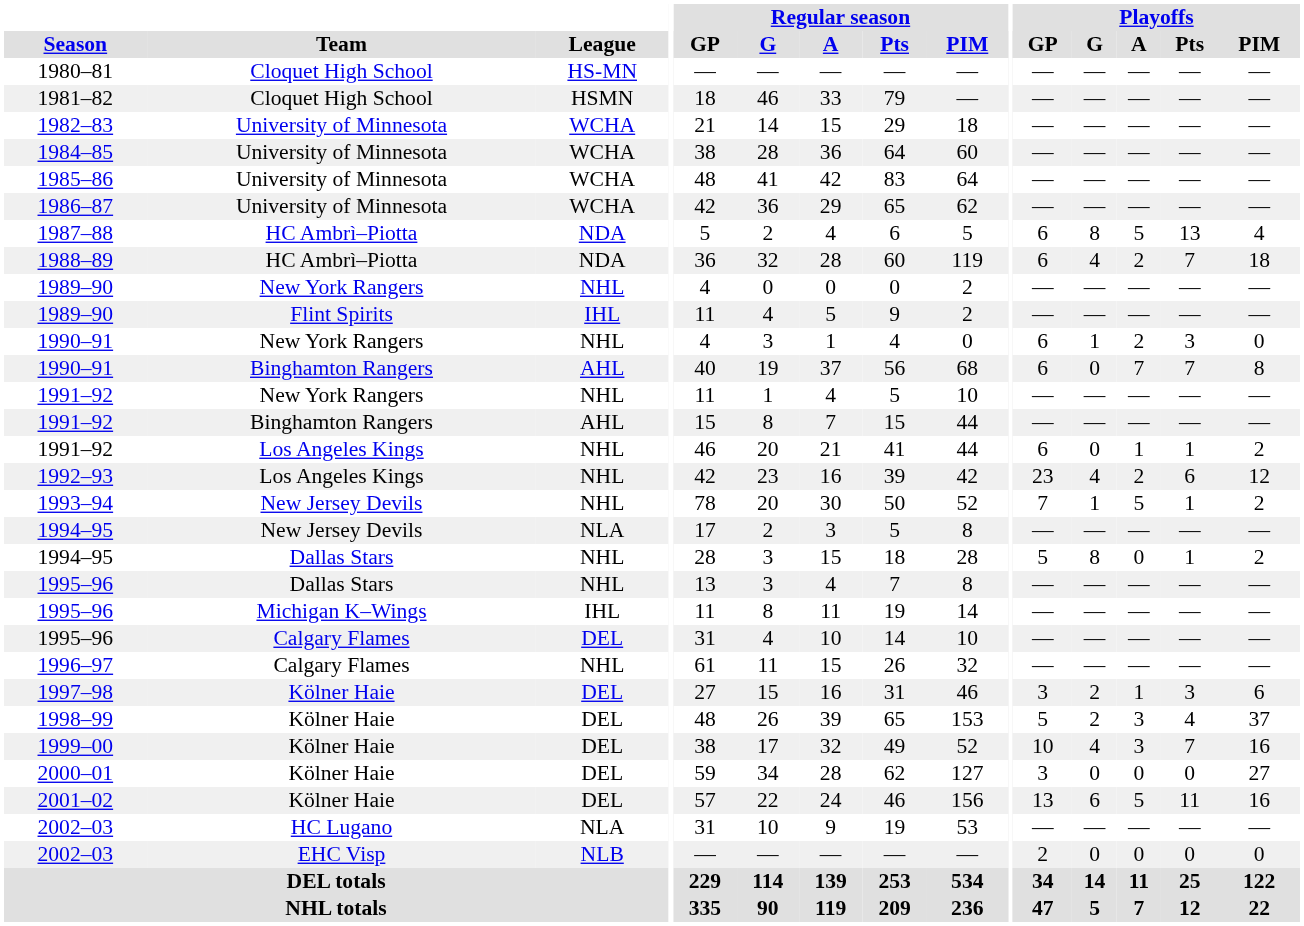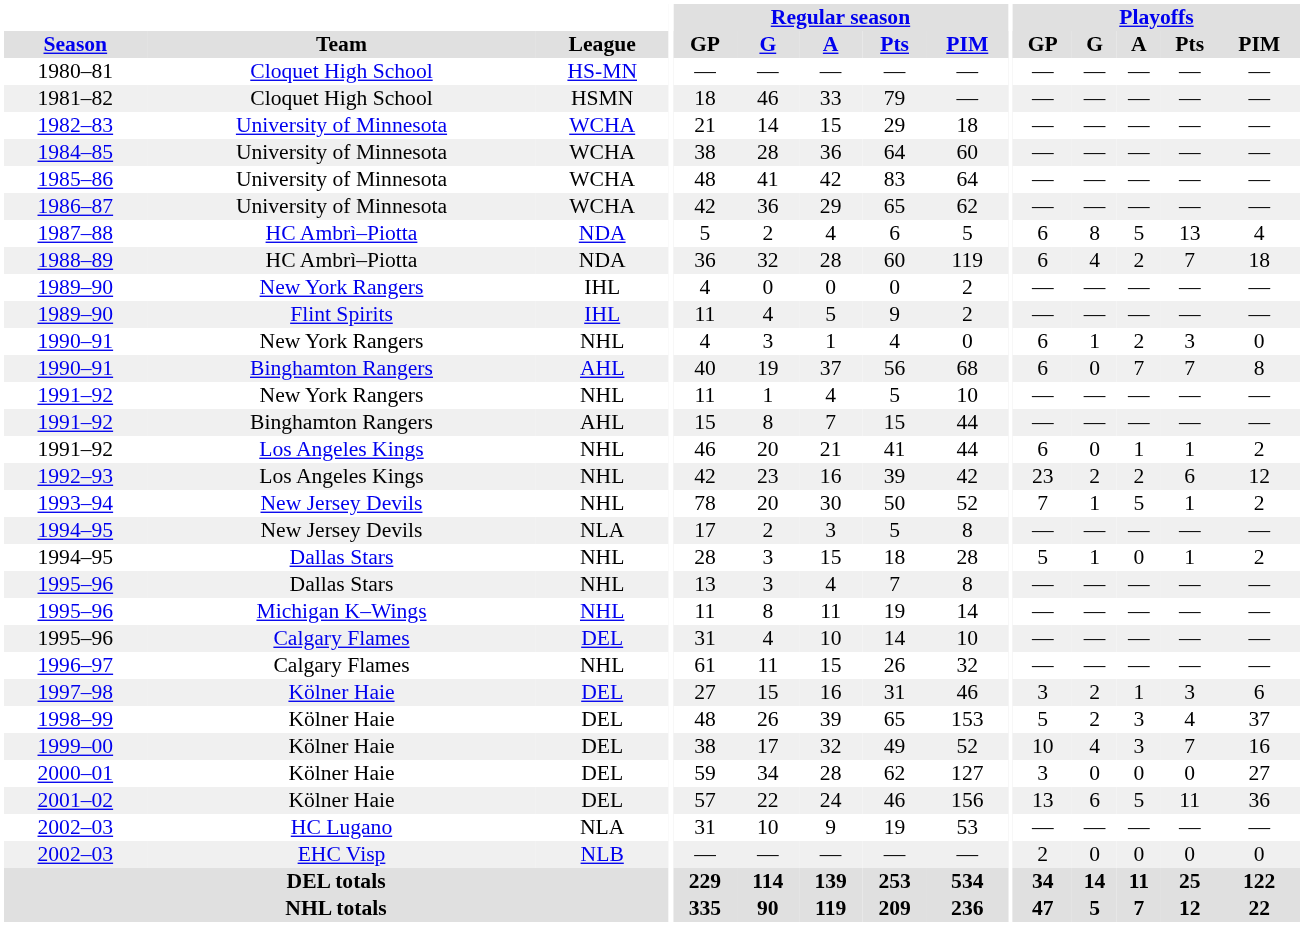 <table border="0" cellpadding="1" cellspacing="0" style="text-align:center; width:60em">
 <tr bgcolor="#e0e0e0">
 <th colspan="3" bgcolor="#ffffff"></th>
 <th rowspan="100" bgcolor="#ffffff"></th>
 <th colspan="5"><a href='#'>Regular season</a></th>
 <th rowspan="100" bgcolor="#ffffff"></th>
 <th colspan="5"><a href='#'>Playoffs</a></th>
 </tr>
 <tr bgcolor="#e0e0e0">
 <th><a href='#'>Season</a></th>
 <th>Team</th>
 <th>League</th>
 <th>GP</th>
 <th><a href='#'>G</a></th>
 <th><a href='#'>A</a></th>
 <th><a href='#'>Pts</a></th>
 <th><a href='#'>PIM</a></th>
 <th>GP</th>
 <th>G</th>
 <th>A</th>
 <th>Pts</th>
 <th>PIM</th>
 </tr>
 <tr>
 <td>1980–81</td>
 <td><a href='#'>Cloquet High School</a></td>
 <td><a href='#'>HS-MN</a></td>
 <td>—</td>
 <td>—</td>
 <td>—</td>
 <td>—</td>
 <td>—</td>
 <td>—</td>
 <td>—</td>
 <td>—</td>
 <td>—</td>
 <td>—</td>
 </tr>
 <tr bgcolor="#f0f0f0">
 <td>1981–82</td>
 <td>Cloquet High School</td>
 <td>HSMN</td>
 <td>18</td>
 <td>46</td>
 <td>33</td>
 <td>79</td>
 <td>—</td>
 <td>—</td>
 <td>—</td>
 <td>—</td>
 <td>—</td>
 <td>—</td>
 </tr>
 <tr>
 <td><a href='#'>1982–83</a></td>
 <td><a href='#'>University of Minnesota</a></td>
 <td><a href='#'>WCHA</a></td>
 <td>21</td>
 <td>14</td>
 <td>15</td>
 <td>29</td>
 <td>18</td>
 <td>—</td>
 <td>—</td>
 <td>—</td>
 <td>—</td>
 <td>—</td>
 </tr>
 <tr bgcolor="#f0f0f0">
 <td><a href='#'>1984–85</a></td>
 <td>University of Minnesota</td>
 <td>WCHA</td>
 <td>38</td>
 <td>28</td>
 <td>36</td>
 <td>64</td>
 <td>60</td>
 <td>—</td>
 <td>—</td>
 <td>—</td>
 <td>—</td>
 <td>—</td>
 </tr>
 <tr>
 <td><a href='#'>1985–86</a></td>
 <td>University of Minnesota</td>
 <td>WCHA</td>
 <td>48</td>
 <td>41</td>
 <td>42</td>
 <td>83</td>
 <td>64</td>
 <td>—</td>
 <td>—</td>
 <td>—</td>
 <td>—</td>
 <td>—</td>
 </tr>
 <tr bgcolor="#f0f0f0">
 <td><a href='#'>1986–87</a></td>
 <td>University of Minnesota</td>
 <td>WCHA</td>
 <td>42</td>
 <td>36</td>
 <td>29</td>
 <td>65</td>
 <td>62</td>
 <td>—</td>
 <td>—</td>
 <td>—</td>
 <td>—</td>
 <td>—</td>
 </tr>
 <tr>
 <td><a href='#'>1987–88</a></td>
 <td><a href='#'>HC Ambrì–Piotta</a></td>
 <td><a href='#'>NDA</a></td>
 <td>5</td>
 <td>2</td>
 <td>4</td>
 <td>6</td>
 <td>5</td>
 <td>6</td>
 <td>8</td>
 <td>5</td>
 <td>13</td>
 <td>4</td>
 </tr>
 <tr bgcolor="#f0f0f0">
 <td><a href='#'>1988–89</a></td>
 <td>HC Ambrì–Piotta</td>
 <td>NDA</td>
 <td>36</td>
 <td>32</td>
 <td>28</td>
 <td>60</td>
 <td>119</td>
 <td>6</td>
 <td>4</td>
 <td>2</td>
 <td>7</td>
 <td>18</td>
 </tr>
 <tr>
 <td><a href='#'>1989–90</a></td>
 <td><a href='#'>New York Rangers</a></td>
-<td><a href='#'>NHL</a></td>
+<td>IHL</td>
 <td>4</td>
 <td>0</td>
 <td>0</td>
 <td>0</td>
 <td>2</td>
 <td>—</td>
 <td>—</td>
 <td>—</td>
 <td>—</td>
 <td>—</td>
 </tr>
 <tr bgcolor="#f0f0f0">
 <td><a href='#'>1989–90</a></td>
 <td><a href='#'>Flint Spirits</a></td>
 <td><a href='#'>IHL</a></td>
 <td>11</td>
 <td>4</td>
 <td>5</td>
 <td>9</td>
 <td>2</td>
 <td>—</td>
 <td>—</td>
 <td>—</td>
 <td>—</td>
 <td>—</td>
 </tr>
 <tr>
 <td><a href='#'>1990–91</a></td>
 <td>New York Rangers</td>
 <td>NHL</td>
 <td>4</td>
 <td>3</td>
 <td>1</td>
 <td>4</td>
 <td>0</td>
 <td>6</td>
 <td>1</td>
 <td>2</td>
 <td>3</td>
 <td>0</td>
 </tr>
 <tr bgcolor="#f0f0f0">
 <td><a href='#'>1990–91</a></td>
 <td><a href='#'>Binghamton Rangers</a></td>
 <td><a href='#'>AHL</a></td>
 <td>40</td>
 <td>19</td>
 <td>37</td>
 <td>56</td>
 <td>68</td>
 <td>6</td>
 <td>0</td>
 <td>7</td>
 <td>7</td>
 <td>8</td>
 </tr>
 <tr>
 <td><a href='#'>1991–92</a></td>
 <td>New York Rangers</td>
 <td>NHL</td>
 <td>11</td>
 <td>1</td>
 <td>4</td>
 <td>5</td>
 <td>10</td>
 <td>—</td>
 <td>—</td>
 <td>—</td>
 <td>—</td>
 <td>—</td>
 </tr>
 <tr bgcolor="#f0f0f0">
 <td><a href='#'>1991–92</a></td>
 <td>Binghamton Rangers</td>
 <td>AHL</td>
 <td>15</td>
 <td>8</td>
 <td>7</td>
 <td>15</td>
 <td>44</td>
 <td>—</td>
 <td>—</td>
 <td>—</td>
 <td>—</td>
 <td>—</td>
 </tr>
 <tr>
 <td>1991–92</td>
 <td><a href='#'>Los Angeles Kings</a></td>
 <td>NHL</td>
 <td>46</td>
 <td>20</td>
 <td>21</td>
 <td>41</td>
 <td>44</td>
 <td>6</td>
 <td>0</td>
 <td>1</td>
 <td>1</td>
 <td>2</td>
 </tr>
 <tr bgcolor="#f0f0f0">
 <td><a href='#'>1992–93</a></td>
 <td>Los Angeles Kings</td>
 <td>NHL</td>
 <td>42</td>
 <td>23</td>
 <td>16</td>
 <td>39</td>
 <td>42</td>
 <td>23</td>
-<td>4</td>
+<td>2</td>
 <td>2</td>
 <td>6</td>
 <td>12</td>
 </tr>
 <tr>
 <td><a href='#'>1993–94</a></td>
 <td><a href='#'>New Jersey Devils</a></td>
 <td>NHL</td>
 <td>78</td>
 <td>20</td>
 <td>30</td>
 <td>50</td>
 <td>52</td>
 <td>7</td>
 <td>1</td>
 <td>5</td>
 <td>1</td>
 <td>2</td>
 </tr>
 <tr bgcolor="#f0f0f0">
 <td><a href='#'>1994–95</a></td>
 <td>New Jersey Devils</td>
 <td>NLA</td>
 <td>17</td>
 <td>2</td>
 <td>3</td>
 <td>5</td>
 <td>8</td>
 <td>—</td>
 <td>—</td>
 <td>—</td>
 <td>—</td>
 <td>—</td>
 </tr>
 <tr>
 <td>1994–95</td>
 <td><a href='#'>Dallas Stars</a></td>
 <td>NHL</td>
 <td>28</td>
 <td>3</td>
 <td>15</td>
 <td>18</td>
 <td>28</td>
 <td>5</td>
-<td>8</td>
+<td>1</td>
 <td>0</td>
 <td>1</td>
 <td>2</td>
 </tr>
 <tr bgcolor="#f0f0f0">
 <td><a href='#'>1995–96</a></td>
 <td>Dallas Stars</td>
 <td>NHL</td>
 <td>13</td>
 <td>3</td>
 <td>4</td>
 <td>7</td>
 <td>8</td>
 <td>—</td>
 <td>—</td>
 <td>—</td>
 <td>—</td>
 <td>—</td>
 </tr>
 <tr>
 <td><a href='#'>1995–96</a></td>
 <td><a href='#'>Michigan K–Wings</a></td>
-<td>IHL</td>
+<td><a href='#'>NHL</a></td>
 <td>11</td>
 <td>8</td>
 <td>11</td>
 <td>19</td>
 <td>14</td>
 <td>—</td>
 <td>—</td>
 <td>—</td>
 <td>—</td>
 <td>—</td>
 </tr>
 <tr bgcolor="#f0f0f0">
 <td>1995–96</td>
 <td><a href='#'>Calgary Flames</a></td>
 <td><a href='#'>DEL</a></td>
 <td>31</td>
 <td>4</td>
 <td>10</td>
 <td>14</td>
 <td>10</td>
 <td>—</td>
 <td>—</td>
 <td>—</td>
 <td>—</td>
 <td>—</td>
 </tr>
 <tr>
 <td><a href='#'>1996–97</a></td>
 <td>Calgary Flames</td>
 <td>NHL</td>
 <td>61</td>
 <td>11</td>
 <td>15</td>
 <td>26</td>
 <td>32</td>
 <td>—</td>
 <td>—</td>
 <td>—</td>
 <td>—</td>
 <td>—</td>
 </tr>
 <tr bgcolor="#f0f0f0">
 <td><a href='#'>1997–98</a></td>
 <td><a href='#'>Kölner Haie</a></td>
 <td><a href='#'>DEL</a></td>
 <td>27</td>
 <td>15</td>
 <td>16</td>
 <td>31</td>
 <td>46</td>
 <td>3</td>
 <td>2</td>
 <td>1</td>
 <td>3</td>
 <td>6</td>
 </tr>
 <tr>
 <td><a href='#'>1998–99</a></td>
 <td>Kölner Haie</td>
 <td>DEL</td>
 <td>48</td>
 <td>26</td>
 <td>39</td>
 <td>65</td>
 <td>153</td>
 <td>5</td>
 <td>2</td>
 <td>3</td>
 <td>4</td>
 <td>37</td>
 </tr>
 <tr bgcolor="#f0f0f0">
 <td><a href='#'>1999–00</a></td>
 <td>Kölner Haie</td>
 <td>DEL</td>
 <td>38</td>
 <td>17</td>
 <td>32</td>
 <td>49</td>
 <td>52</td>
 <td>10</td>
 <td>4</td>
 <td>3</td>
 <td>7</td>
 <td>16</td>
 </tr>
 <tr>
 <td><a href='#'>2000–01</a></td>
 <td>Kölner Haie</td>
 <td>DEL</td>
 <td>59</td>
 <td>34</td>
 <td>28</td>
 <td>62</td>
 <td>127</td>
 <td>3</td>
 <td>0</td>
 <td>0</td>
 <td>0</td>
 <td>27</td>
 </tr>
 <tr bgcolor="#f0f0f0">
 <td><a href='#'>2001–02</a></td>
 <td>Kölner Haie</td>
 <td>DEL</td>
 <td>57</td>
 <td>22</td>
 <td>24</td>
 <td>46</td>
 <td>156</td>
 <td>13</td>
 <td>6</td>
 <td>5</td>
 <td>11</td>
-<td>16</td>
+<td>36</td>
 </tr>
 <tr>
 <td><a href='#'>2002–03</a></td>
 <td><a href='#'>HC Lugano</a></td>
 <td>NLA</td>
 <td>31</td>
 <td>10</td>
 <td>9</td>
 <td>19</td>
 <td>53</td>
 <td>—</td>
 <td>—</td>
 <td>—</td>
 <td>—</td>
 <td>—</td>
 </tr>
 <tr bgcolor="#f0f0f0">
 <td><a href='#'>2002–03</a></td>
 <td><a href='#'>EHC Visp</a></td>
 <td><a href='#'>NLB</a></td>
 <td>—</td>
 <td>—</td>
 <td>—</td>
 <td>—</td>
 <td>—</td>
 <td>2</td>
 <td>0</td>
 <td>0</td>
 <td>0</td>
 <td>0</td>
 </tr>
 <tr bgcolor="#e0e0e0">
 <th colspan="3">DEL totals</th>
 <th>229</th>
 <th>114</th>
 <th>139</th>
 <th>253</th>
 <th>534</th>
 <th>34</th>
 <th>14</th>
 <th>11</th>
 <th>25</th>
 <th>122</th>
 </tr>
 <tr bgcolor="#e0e0e0">
 <th colspan="3">NHL totals</th>
 <th>335</th>
 <th>90</th>
 <th>119</th>
 <th>209</th>
 <th>236</th>
 <th>47</th>
 <th>5</th>
 <th>7</th>
 <th>12</th>
 <th>22</th>
 </tr>
 </table>
